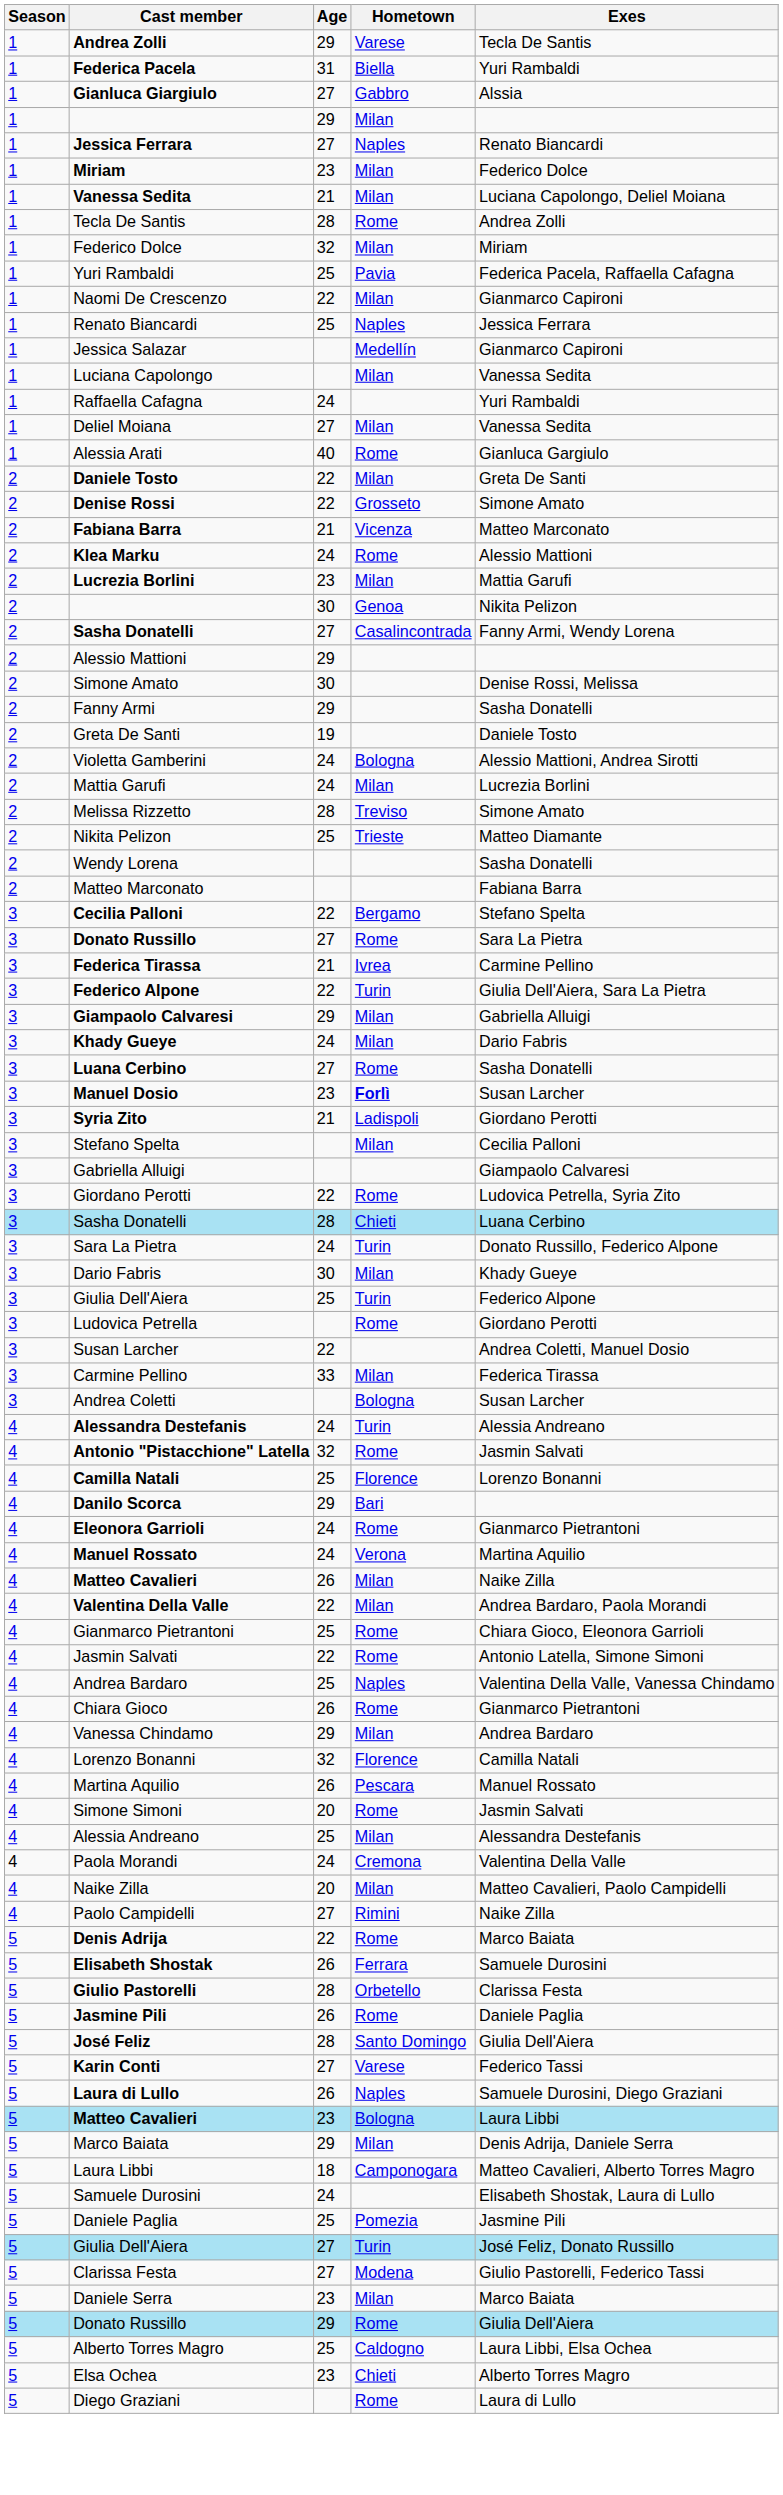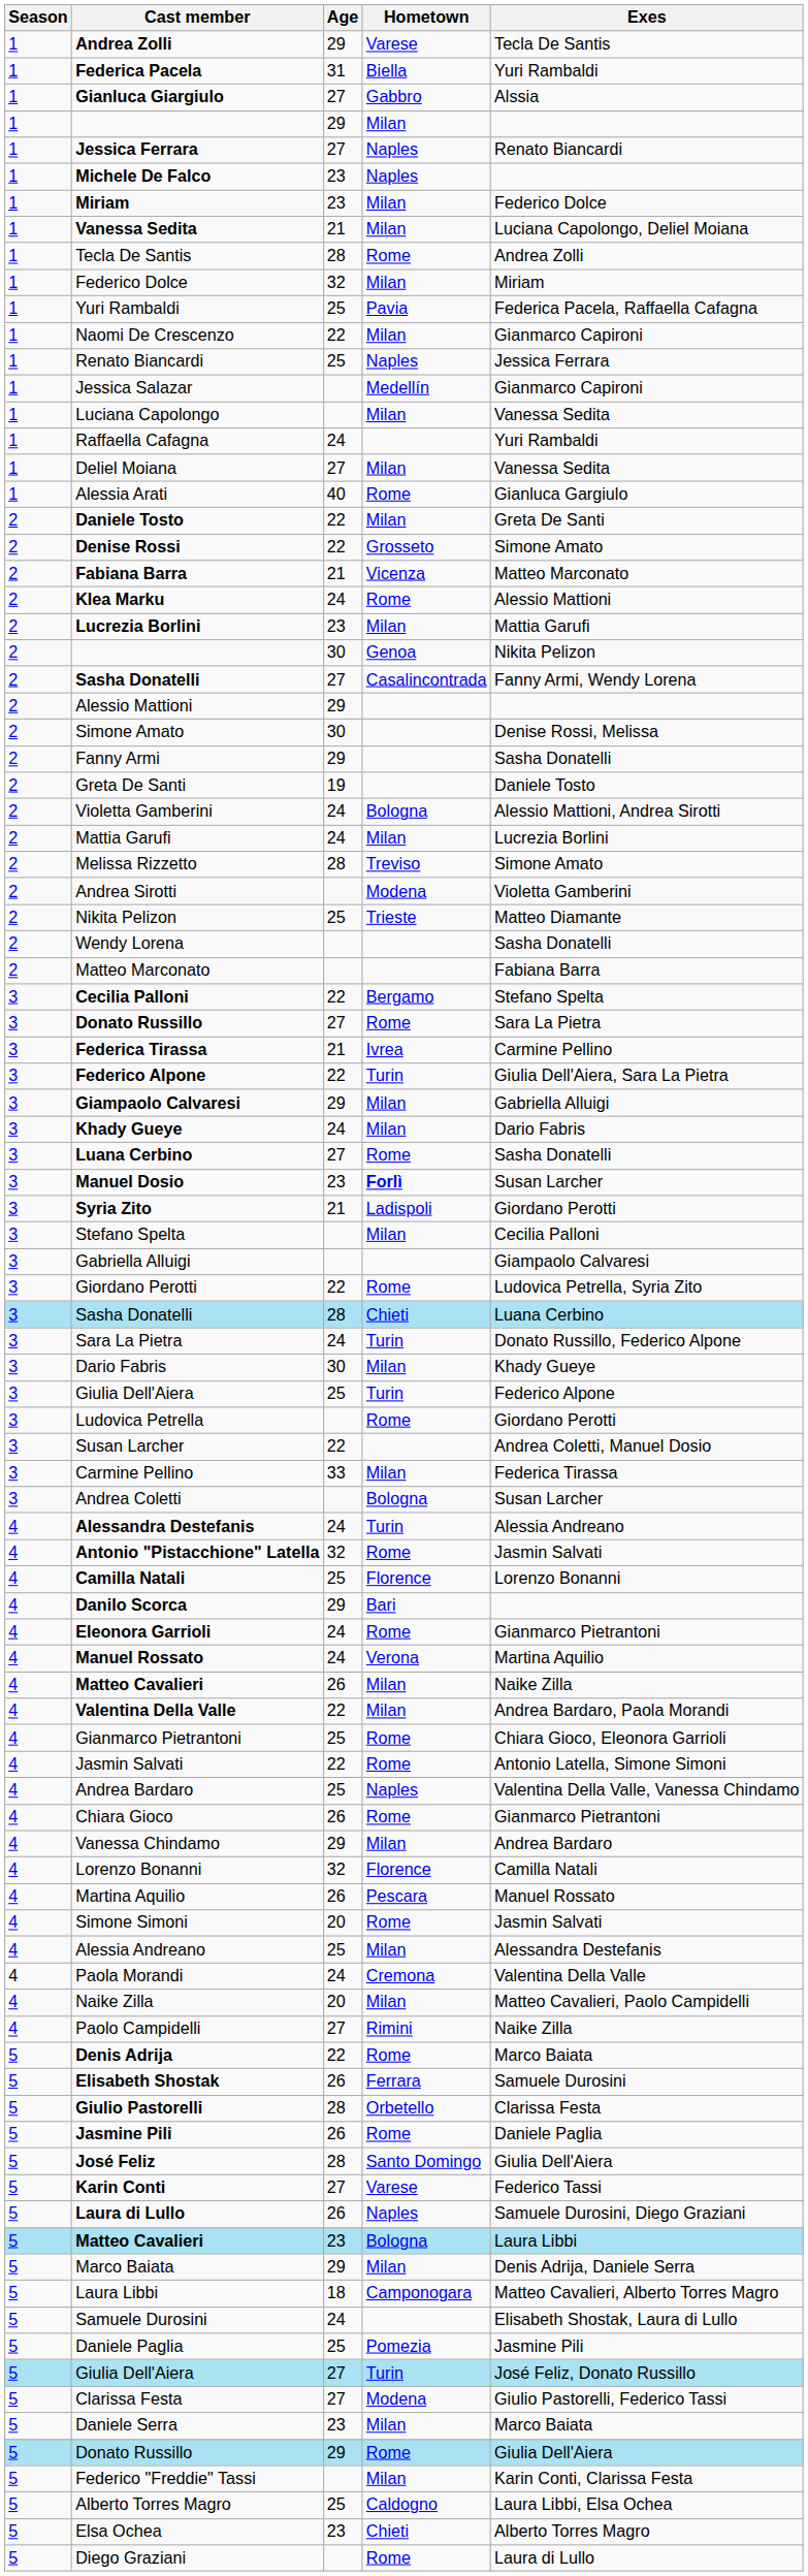 <table class="wikitable sortable">
 <tr>
 <th>Season</th>
 <th>Cast member</th>
 <th>Age</th>
 <th>Hometown</th>
 <th>Exes</th>
 </tr>
 <tr>
 <td><a href='#'>1</a></td>
 <td><strong>Andrea Zolli</strong></td>
 <td>29</td>
 <td><a href='#'>Varese</a></td>
 <td>Tecla De Santis</td>
 </tr>
 <tr>
 <td><a href='#'>1</a></td>
 <td><strong>Federica Pacela</strong></td>
 <td>31</td>
 <td><a href='#'>Biella</a></td>
 <td>Yuri Rambaldi</td>
 </tr>
 <tr>
 <td><a href='#'>1</a></td>
 <td><strong>Gianluca Giargiulo</strong></td>
 <td>27</td>
 <td><a href='#'>Gabbro</a></td>
 <td>Alssia</td>
 </tr>
 <tr>
 <td><a href='#'>1</a></td>
 <td><strong></strong></td>
 <td>29</td>
 <td><a href='#'>Milan</a></td>
 <td></td>
 </tr>
 <tr>
 <td><a href='#'>1</a></td>
 <td><strong>Jessica Ferrara</strong></td>
 <td>27</td>
 <td><a href='#'>Naples</a></td>
 <td>Renato Biancardi</td>
+</tr>
+<tr>
+<td><a href='#'>1</a></td>
+<td><strong>Michele De Falco</strong></td>
+<td>23</td>
+<td><a href='#'>Naples</a></td>
+<td></td>
 </tr>
 <tr>
 <td><a href='#'>1</a></td>
 <td><strong>Miriam</strong></td>
 <td>23</td>
 <td><a href='#'>Milan</a></td>
 <td>Federico Dolce</td>
 </tr>
 <tr>
 <td><a href='#'>1</a></td>
 <td><strong>Vanessa Sedita</strong></td>
 <td>21</td>
 <td><a href='#'>Milan</a></td>
 <td>Luciana Capolongo, Deliel Moiana</td>
 </tr>
 <tr>
 <td><a href='#'>1</a></td>
 <td>Tecla De Santis</td>
 <td>28</td>
 <td><a href='#'>Rome</a></td>
 <td>Andrea Zolli</td>
 </tr>
 <tr>
 <td><a href='#'>1</a></td>
 <td>Federico Dolce</td>
 <td>32</td>
 <td><a href='#'>Milan</a></td>
 <td>Miriam</td>
 </tr>
 <tr>
 <td><a href='#'>1</a></td>
 <td>Yuri Rambaldi</td>
 <td>25</td>
 <td><a href='#'>Pavia</a></td>
 <td>Federica Pacela, Raffaella Cafagna</td>
 </tr>
 <tr>
 <td><a href='#'>1</a></td>
 <td>Naomi De Crescenzo</td>
 <td>22</td>
 <td><a href='#'>Milan</a></td>
 <td>Gianmarco Capironi</td>
 </tr>
 <tr>
 <td><a href='#'>1</a></td>
 <td>Renato Biancardi</td>
 <td>25</td>
 <td><a href='#'>Naples</a></td>
 <td>Jessica Ferrara</td>
 </tr>
 <tr>
 <td><a href='#'>1</a></td>
 <td>Jessica Salazar</td>
 <td></td>
 <td><a href='#'>Medellín</a></td>
 <td>Gianmarco Capironi</td>
 </tr>
 <tr>
 <td><a href='#'>1</a></td>
 <td>Luciana Capolongo</td>
 <td></td>
 <td><a href='#'>Milan</a></td>
 <td>Vanessa Sedita</td>
 </tr>
 <tr>
 <td><a href='#'>1</a></td>
 <td>Raffaella Cafagna</td>
 <td>24</td>
 <td></td>
 <td>Yuri Rambaldi</td>
 </tr>
 <tr>
 <td><a href='#'>1</a></td>
 <td>Deliel Moiana</td>
 <td>27</td>
 <td><a href='#'>Milan</a></td>
 <td>Vanessa Sedita</td>
 </tr>
 <tr>
 <td><a href='#'>1</a></td>
 <td>Alessia Arati</td>
 <td>40</td>
 <td><a href='#'>Rome</a></td>
 <td>Gianluca Gargiulo</td>
 </tr>
 <tr>
 <td><a href='#'>2</a></td>
 <td><strong>Daniele Tosto</strong></td>
 <td>22</td>
 <td><a href='#'>Milan</a></td>
 <td>Greta De Santi</td>
 </tr>
 <tr>
 <td><a href='#'>2</a></td>
 <td><strong>Denise Rossi</strong></td>
 <td>22</td>
 <td><a href='#'>Grosseto</a></td>
 <td>Simone Amato</td>
 </tr>
 <tr>
 <td><a href='#'>2</a></td>
 <td><strong>Fabiana Barra</strong></td>
 <td>21</td>
 <td><a href='#'>Vicenza</a></td>
 <td>Matteo Marconato</td>
 </tr>
 <tr>
 <td><a href='#'>2</a></td>
 <td><strong>Klea Marku</strong></td>
 <td>24</td>
 <td><a href='#'>Rome</a></td>
 <td>Alessio Mattioni</td>
 </tr>
 <tr>
 <td><a href='#'>2</a></td>
 <td><strong>Lucrezia Borlini</strong></td>
 <td>23</td>
 <td><a href='#'>Milan</a></td>
 <td>Mattia Garufi</td>
 </tr>
 <tr>
 <td><a href='#'>2</a></td>
 <td><strong></strong></td>
 <td>30</td>
 <td><a href='#'>Genoa</a></td>
 <td>Nikita Pelizon</td>
 </tr>
 <tr>
 <td><a href='#'>2</a></td>
 <td><strong>Sasha Donatelli</strong></td>
 <td>27</td>
 <td><a href='#'>Casalincontrada</a></td>
 <td>Fanny Armi, Wendy Lorena</td>
 </tr>
 <tr>
 <td><a href='#'>2</a></td>
 <td>Alessio Mattioni</td>
 <td>29</td>
 <td></td>
 <td></td>
 </tr>
 <tr>
 <td><a href='#'>2</a></td>
 <td>Simone Amato</td>
 <td>30</td>
 <td></td>
 <td>Denise Rossi, Melissa</td>
 </tr>
 <tr>
 <td><a href='#'>2</a></td>
 <td>Fanny Armi</td>
 <td>29</td>
 <td></td>
 <td>Sasha Donatelli</td>
 </tr>
 <tr>
 <td><a href='#'>2</a></td>
 <td>Greta De Santi</td>
 <td>19</td>
 <td></td>
 <td>Daniele Tosto</td>
 </tr>
 <tr>
 <td><a href='#'>2</a></td>
 <td>Violetta Gamberini</td>
 <td>24</td>
 <td><a href='#'>Bologna</a></td>
 <td>Alessio Mattioni, Andrea Sirotti</td>
 </tr>
 <tr>
 <td><a href='#'>2</a></td>
 <td>Mattia Garufi</td>
 <td>24</td>
 <td><a href='#'>Milan</a></td>
 <td>Lucrezia Borlini</td>
 </tr>
 <tr>
 <td><a href='#'>2</a></td>
 <td>Melissa Rizzetto</td>
 <td>28</td>
 <td><a href='#'>Treviso</a></td>
 <td>Simone Amato</td>
+</tr>
+<tr>
+<td><a href='#'>2</a></td>
+<td>Andrea Sirotti</td>
+<td></td>
+<td><a href='#'>Modena</a></td>
+<td>Violetta Gamberini</td>
 </tr>
 <tr>
 <td><a href='#'>2</a></td>
 <td>Nikita Pelizon</td>
 <td>25</td>
 <td><a href='#'>Trieste</a></td>
 <td>Matteo Diamante</td>
 </tr>
 <tr>
 <td><a href='#'>2</a></td>
 <td>Wendy Lorena</td>
 <td></td>
 <td></td>
 <td>Sasha Donatelli</td>
 </tr>
 <tr>
 <td><a href='#'>2</a></td>
 <td>Matteo Marconato</td>
 <td></td>
 <td></td>
 <td>Fabiana Barra</td>
 </tr>
 <tr>
 <td><a href='#'>3</a></td>
 <td><strong>Cecilia Palloni</strong></td>
 <td>22</td>
 <td><a href='#'>Bergamo</a></td>
 <td>Stefano Spelta</td>
 </tr>
 <tr>
 <td><a href='#'>3</a></td>
 <td><strong>Donato Russillo</strong></td>
 <td>27</td>
 <td><a href='#'>Rome</a></td>
 <td>Sara La Pietra</td>
 </tr>
 <tr>
 <td><a href='#'>3</a></td>
 <td><strong>Federica Tirassa</strong></td>
 <td>21</td>
 <td><a href='#'>Ivrea</a></td>
 <td>Carmine Pellino</td>
 </tr>
 <tr>
 <td><a href='#'>3</a></td>
 <td><strong>Federico Alpone</strong></td>
 <td>22</td>
 <td><a href='#'>Turin</a></td>
 <td>Giulia Dell'Aiera, Sara La Pietra</td>
 </tr>
 <tr>
 <td><a href='#'>3</a></td>
 <td nowrap=""><strong>Giampaolo Calvaresi</strong></td>
 <td>29</td>
 <td><a href='#'>Milan</a></td>
 <td>Gabriella Alluigi</td>
 </tr>
 <tr>
 <td><a href='#'>3</a></td>
 <td><strong>Khady Gueye</strong></td>
 <td>24</td>
 <td><a href='#'>Milan</a></td>
 <td>Dario Fabris</td>
 </tr>
 <tr>
 <td><a href='#'>3</a></td>
 <td><strong>Luana Cerbino</strong></td>
 <td>27</td>
 <td><a href='#'>Rome</a></td>
 <td>Sasha Donatelli</td>
 </tr>
 <tr>
 <td><a href='#'>3</a></td>
 <td><strong>Manuel Dosio</strong></td>
 <td>23</td>
 <td><strong><a href='#'>Forlì</a></strong></td>
 <td>Susan Larcher</td>
 </tr>
 <tr>
 <td><a href='#'>3</a></td>
 <td><strong>Syria Zito</strong></td>
 <td>21</td>
 <td><a href='#'>Ladispoli</a></td>
 <td>Giordano Perotti</td>
 </tr>
 <tr>
 <td><a href='#'>3</a></td>
 <td>Stefano Spelta</td>
 <td></td>
 <td><a href='#'>Milan</a></td>
 <td>Cecilia Palloni</td>
 </tr>
 <tr>
 <td><a href='#'>3</a></td>
 <td>Gabriella Alluigi</td>
 <td></td>
 <td></td>
 <td>Giampaolo Calvaresi</td>
 </tr>
 <tr>
 <td><a href='#'>3</a></td>
 <td>Giordano Perotti</td>
 <td>22</td>
 <td><a href='#'>Rome</a></td>
 <td>Ludovica Petrella, Syria Zito</td>
 </tr>
 <tr style="background:#A9E2F3;">
 <td><a href='#'>3</a></td>
 <td>Sasha Donatelli</td>
 <td>28</td>
 <td><a href='#'>Chieti</a></td>
 <td>Luana Cerbino</td>
 </tr>
 <tr>
 <td><a href='#'>3</a></td>
 <td>Sara La Pietra</td>
 <td>24</td>
 <td><a href='#'>Turin</a></td>
 <td nowrap="">Donato Russillo, Federico Alpone</td>
 </tr>
 <tr>
 <td><a href='#'>3</a></td>
 <td>Dario Fabris</td>
 <td>30</td>
 <td><a href='#'>Milan</a></td>
 <td>Khady Gueye</td>
 </tr>
 <tr>
 <td><a href='#'>3</a></td>
 <td>Giulia Dell'Aiera</td>
 <td>25</td>
 <td><a href='#'>Turin</a></td>
 <td>Federico Alpone</td>
 </tr>
 <tr>
 <td><a href='#'>3</a></td>
 <td>Ludovica Petrella</td>
 <td></td>
 <td><a href='#'>Rome</a></td>
 <td>Giordano Perotti</td>
 </tr>
 <tr>
 <td><a href='#'>3</a></td>
 <td>Susan Larcher</td>
 <td>22</td>
 <td></td>
 <td>Andrea Coletti, Manuel Dosio</td>
 </tr>
 <tr>
 <td><a href='#'>3</a></td>
 <td>Carmine Pellino</td>
 <td>33</td>
 <td><a href='#'>Milan</a></td>
 <td>Federica Tirassa</td>
 </tr>
 <tr>
 <td><a href='#'>3</a></td>
 <td>Andrea Coletti</td>
 <td></td>
 <td><a href='#'>Bologna</a></td>
 <td>Susan Larcher</td>
 </tr>
 <tr>
 <td><a href='#'>4</a></td>
 <td><strong>Alessandra Destefanis</strong></td>
 <td>24</td>
 <td><a href='#'>Turin</a></td>
 <td>Alessia Andreano</td>
 </tr>
 <tr>
 <td><a href='#'>4</a></td>
 <td nowrap=""><strong>Antonio "Pistacchione" Latella</strong></td>
 <td>32</td>
 <td><a href='#'>Rome</a></td>
 <td>Jasmin Salvati</td>
 </tr>
 <tr>
 <td><a href='#'>4</a></td>
 <td><strong>Camilla Natali</strong></td>
 <td>25</td>
 <td><a href='#'>Florence</a></td>
 <td>Lorenzo Bonanni</td>
 </tr>
 <tr>
 <td><a href='#'>4</a></td>
 <td><strong>Danilo Scorca</strong></td>
 <td>29</td>
 <td><a href='#'>Bari</a></td>
 <td></td>
 </tr>
 <tr>
 <td><a href='#'>4</a></td>
 <td><strong>Eleonora Garrioli</strong></td>
 <td>24</td>
 <td><a href='#'>Rome</a></td>
 <td>Gianmarco Pietrantoni</td>
 </tr>
 <tr>
 <td><a href='#'>4</a></td>
 <td><strong>Manuel Rossato</strong></td>
 <td>24</td>
 <td><a href='#'>Verona</a></td>
 <td>Martina Aquilio</td>
 </tr>
 <tr>
 <td><a href='#'>4</a></td>
 <td><strong>Matteo Cavalieri</strong></td>
 <td>26</td>
 <td><a href='#'>Milan</a></td>
 <td>Naike Zilla</td>
 </tr>
 <tr>
 <td><a href='#'>4</a></td>
 <td><strong>Valentina Della Valle</strong></td>
 <td>22</td>
 <td><a href='#'>Milan</a></td>
 <td>Andrea Bardaro, Paola Morandi</td>
 </tr>
 <tr>
 <td><a href='#'>4</a></td>
 <td>Gianmarco Pietrantoni</td>
 <td>25</td>
 <td><a href='#'>Rome</a></td>
 <td>Chiara Gioco, Eleonora Garrioli</td>
 </tr>
 <tr>
 <td><a href='#'>4</a></td>
 <td>Jasmin Salvati</td>
 <td>22</td>
 <td><a href='#'>Rome</a></td>
 <td>Antonio Latella, Simone Simoni</td>
 </tr>
 <tr>
 <td><a href='#'>4</a></td>
 <td>Andrea Bardaro</td>
 <td>25</td>
 <td><a href='#'>Naples</a></td>
 <td nowrap>Valentina Della Valle, Vanessa Chindamo</td>
 </tr>
 <tr>
 <td><a href='#'>4</a></td>
 <td>Chiara Gioco</td>
 <td>26</td>
 <td><a href='#'>Rome</a></td>
 <td>Gianmarco Pietrantoni</td>
 </tr>
 <tr>
 <td><a href='#'>4</a></td>
 <td>Vanessa Chindamo</td>
 <td>29</td>
 <td><a href='#'>Milan</a></td>
 <td>Andrea Bardaro</td>
 </tr>
 <tr>
 <td><a href='#'>4</a></td>
 <td>Lorenzo Bonanni</td>
 <td>32</td>
 <td><a href='#'>Florence</a></td>
 <td>Camilla Natali</td>
 </tr>
 <tr>
 <td><a href='#'>4</a></td>
 <td>Martina Aquilio</td>
 <td>26</td>
 <td><a href='#'>Pescara</a></td>
 <td>Manuel Rossato</td>
 </tr>
 <tr>
 <td><a href='#'>4</a></td>
 <td>Simone Simoni</td>
 <td>20</td>
 <td><a href='#'>Rome</a></td>
 <td>Jasmin Salvati</td>
 </tr>
 <tr>
 <td><a href='#'>4</a></td>
 <td>Alessia Andreano</td>
 <td>25</td>
 <td><a href='#'>Milan</a></td>
 <td>Alessandra Destefanis</td>
 </tr>
 <tr>
 <td>4</td>
 <td>Paola Morandi</td>
 <td>24</td>
 <td><a href='#'>Cremona</a></td>
 <td>Valentina Della Valle</td>
 </tr>
 <tr>
 <td><a href='#'>4</a></td>
 <td>Naike Zilla</td>
 <td>20</td>
 <td><a href='#'>Milan</a></td>
 <td>Matteo Cavalieri, Paolo Campidelli</td>
 </tr>
 <tr>
 <td><a href='#'>4</a></td>
 <td>Paolo Campidelli</td>
 <td>27</td>
 <td><a href='#'>Rimini</a></td>
 <td>Naike Zilla</td>
 </tr>
 <tr>
 <td><a href='#'>5</a></td>
 <td><strong>Denis Adrija</strong></td>
 <td>22</td>
 <td><a href='#'>Rome</a></td>
 <td>Marco Baiata</td>
 </tr>
 <tr>
 <td><a href='#'>5</a></td>
 <td nowrap><strong>Elisabeth Shostak</strong></td>
 <td>26</td>
 <td><a href='#'>Ferrara</a></td>
 <td>Samuele Durosini</td>
 </tr>
 <tr>
 <td><a href='#'>5</a></td>
 <td><strong>Giulio Pastorelli</strong></td>
 <td>28</td>
 <td><a href='#'>Orbetello</a></td>
 <td>Clarissa Festa</td>
 </tr>
 <tr>
 <td><a href='#'>5</a></td>
 <td><strong>Jasmine Pili</strong></td>
 <td>26</td>
 <td><a href='#'>Rome</a></td>
 <td>Daniele Paglia</td>
 </tr>
 <tr>
 <td><a href='#'>5</a></td>
 <td><strong>José Feliz</strong></td>
 <td>28</td>
 <td><a href='#'>Santo Domingo</a></td>
 <td>Giulia Dell'Aiera</td>
 </tr>
 <tr>
 <td><a href='#'>5</a></td>
 <td><strong>Karin Conti</strong></td>
 <td>27</td>
 <td><a href='#'>Varese</a></td>
 <td>Federico Tassi</td>
 </tr>
 <tr>
 <td><a href='#'>5</a></td>
 <td><strong>Laura di Lullo</strong></td>
 <td>26</td>
 <td><a href='#'>Naples</a></td>
 <td>Samuele Durosini, Diego Graziani</td>
 </tr>
 <tr style="background:#A9E2F3;">
 <td><a href='#'>5</a></td>
 <td><strong>Matteo Cavalieri</strong></td>
 <td>23</td>
 <td><a href='#'>Bologna</a></td>
 <td>Laura Libbi</td>
 </tr>
 <tr>
 <td><a href='#'>5</a></td>
 <td>Marco Baiata</td>
 <td>29</td>
 <td><a href='#'>Milan</a></td>
 <td>Denis Adrija, Daniele Serra</td>
 </tr>
 <tr>
 <td><a href='#'>5</a></td>
 <td>Laura Libbi</td>
 <td>18</td>
 <td><a href='#'>Camponogara</a></td>
 <td>Matteo Cavalieri, Alberto Torres Magro</td>
 </tr>
 <tr>
 <td><a href='#'>5</a></td>
 <td>Samuele Durosini</td>
 <td>24</td>
 <td></td>
 <td>Elisabeth Shostak, Laura di Lullo</td>
 </tr>
 <tr>
 <td><a href='#'>5</a></td>
 <td>Daniele Paglia</td>
 <td>25</td>
 <td><a href='#'>Pomezia</a></td>
 <td>Jasmine Pili</td>
 </tr>
 <tr style="background:#A9E2F3;">
 <td><a href='#'>5</a></td>
 <td>Giulia Dell'Aiera</td>
 <td>27</td>
 <td><a href='#'>Turin</a></td>
 <td>José Feliz, Donato Russillo</td>
 </tr>
 <tr>
 <td><a href='#'>5</a></td>
 <td>Clarissa Festa</td>
 <td>27</td>
 <td><a href='#'>Modena</a></td>
 <td>Giulio Pastorelli, Federico Tassi</td>
 </tr>
 <tr>
 <td><a href='#'>5</a></td>
 <td>Daniele Serra</td>
 <td>23</td>
 <td><a href='#'>Milan</a></td>
 <td>Marco Baiata</td>
 </tr>
 <tr style="background:#A9E2F3;">
 <td><a href='#'>5</a></td>
 <td>Donato Russillo</td>
 <td>29</td>
 <td><a href='#'>Rome</a></td>
 <td>Giulia Dell'Aiera</td>
 </tr>
 <tr>
 <td><a href='#'>5</a></td>
+<td>Federico "Freddie" Tassi</td>
+<td></td>
+<td><a href='#'>Milan</a></td>
+<td>Karin Conti, Clarissa Festa</td>
+</tr>
+<tr>
+<td><a href='#'>5</a></td>
 <td>Alberto Torres Magro</td>
 <td>25</td>
 <td><a href='#'>Caldogno</a></td>
 <td>Laura Libbi, Elsa Ochea</td>
 </tr>
 <tr>
 <td><a href='#'>5</a></td>
 <td>Elsa Ochea</td>
 <td>23</td>
 <td><a href='#'>Chieti</a></td>
 <td>Alberto Torres Magro</td>
 </tr>
 <tr>
 <td><a href='#'>5</a></td>
 <td>Diego Graziani</td>
 <td></td>
 <td><a href='#'>Rome</a></td>
 <td>Laura di Lullo</td>
 </tr>
 </table>
